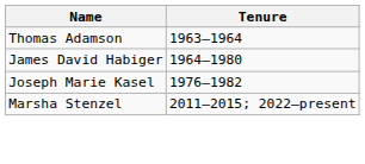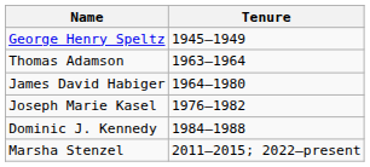 <table class="wikitable">
 <tr>
 <th>Name</th>
 <th>Tenure</th>
+</tr>
+<tr>
+<td><a href='#'>George Henry Speltz</a></td>
+<td>1945–1949</td>
 </tr>
 <tr>
 <td>Thomas Adamson</td>
 <td>1963–1964</td>
 </tr>
 <tr>
 <td>James David Habiger</td>
 <td>1964–1980</td>
 </tr>
 <tr>
 <td>Joseph Marie Kasel</td>
 <td>1976–1982</td>
 </tr>
 <tr>
+<td>Dominic J. Kennedy</td>
+<td>1984–1988</td>
+</tr>
+<tr>
 <td>Marsha Stenzel</td>
 <td>2011–2015; 2022–present</td>
 </tr>
 </table>
